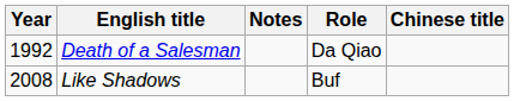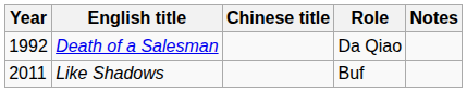 <table class="wikitable sortable">
 <tr>
 <th>Year</th>
 <th>English title</th>
+<th>Chinese title</th>
+<th>Role</th>
 <th ! class="unsortable">Notes</th>
-<th>Role</th>
-<th>Chinese title</th>
 </tr>
 <tr>
 <td>1992</td>
 <td><em><a href='#'>Death of a Salesman</a></em></td>
 <td></td>
 <td>Da Qiao</td>
 <td></td>
 </tr>
 <tr>
-<td>2008</td>
+<td>2011</td>
 <td><em>Like Shadows</em></td>
 <td></td>
 <td>Buf</td>
 <td></td>
 </tr>
 </table>
